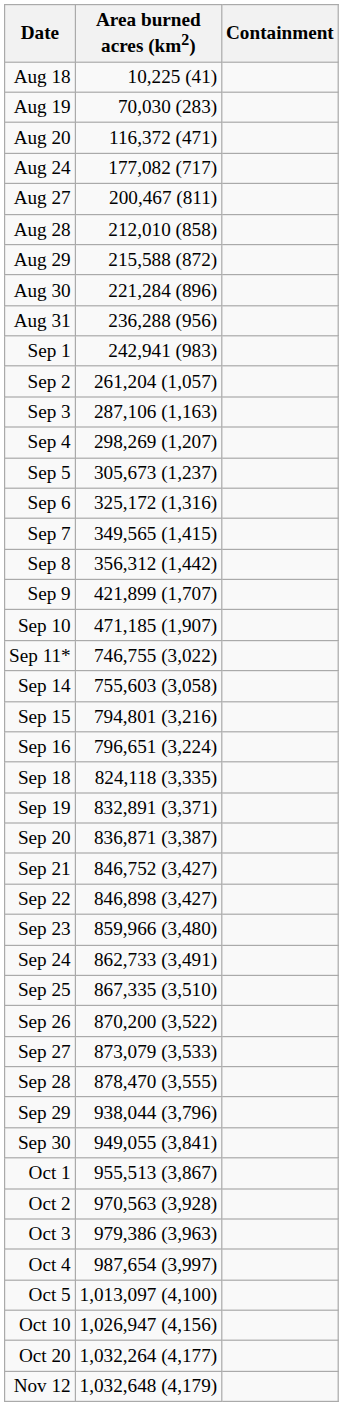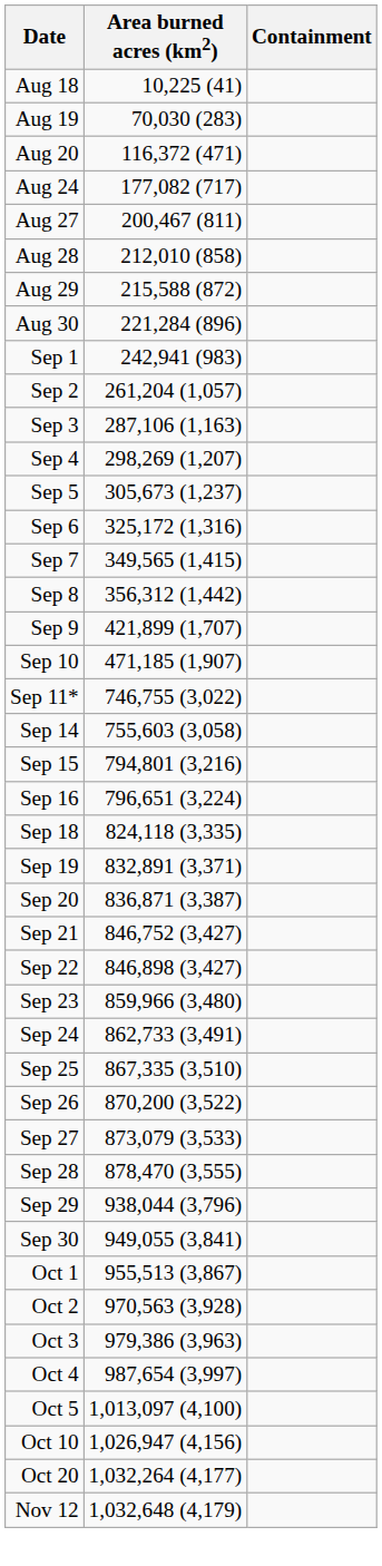 <table class="wikitable" style="text-align: right;">
 <tr>
 <th>Date</th>
 <th>Area burned<br>acres (km<sup>2</sup>)</th>
 <th>Containment</th>
 </tr>
 <tr>
 <td>Aug 18</td>
 <td>10,225 (41)</td>
 <td style="text-align: left;"></td>
 </tr>
 <tr>
 <td>Aug 19</td>
 <td>70,030 (283)</td>
 <td style="text-align: left;"></td>
 </tr>
 <tr>
 <td>Aug 20</td>
 <td>116,372 (471)</td>
 <td style="text-align: left;"></td>
 </tr>
 <tr>
 <td>Aug 24</td>
 <td>177,082 (717)</td>
 <td style="text-align: left;"></td>
 </tr>
 <tr>
 <td>Aug 27</td>
 <td>200,467 (811)</td>
 <td style="text-align: left;"></td>
 </tr>
 <tr>
 <td>Aug 28</td>
 <td>212,010 (858)</td>
 <td style="text-align: left;"></td>
 </tr>
 <tr>
 <td>Aug 29</td>
 <td>215,588 (872)</td>
 <td style="text-align: left;"></td>
 </tr>
 <tr>
 <td>Aug 30</td>
 <td>221,284 (896)</td>
-<td style="text-align: left;"></td>
-</tr>
-<tr>
-<td>Aug 31</td>
-<td>236,288 (956)</td>
 <td style="text-align: left;"></td>
 </tr>
 <tr>
 <td>Sep 1</td>
 <td>242,941 (983)</td>
 <td style="text-align: left;"></td>
 </tr>
 <tr>
 <td>Sep 2</td>
 <td>261,204 (1,057)</td>
 <td style="text-align: left;"></td>
 </tr>
 <tr>
 <td>Sep 3</td>
 <td>287,106 (1,163)</td>
 <td style="text-align: left;"></td>
 </tr>
 <tr>
 <td>Sep 4</td>
 <td>298,269 (1,207)</td>
 <td style="text-align: left;"></td>
 </tr>
 <tr>
 <td>Sep 5</td>
 <td>305,673 (1,237)</td>
 <td style="text-align: left;"></td>
 </tr>
 <tr>
 <td>Sep 6</td>
 <td>325,172 (1,316)</td>
 <td style="text-align: left;"></td>
 </tr>
 <tr>
 <td>Sep 7</td>
 <td>349,565 (1,415)</td>
 <td style="text-align: left;"></td>
 </tr>
 <tr>
 <td>Sep 8</td>
 <td>356,312 (1,442)</td>
 <td style="text-align: left;"></td>
 </tr>
 <tr>
 <td>Sep 9</td>
 <td>421,899 (1,707)</td>
 <td style="text-align: left;"></td>
 </tr>
 <tr>
 <td>Sep 10</td>
 <td>471,185 (1,907)</td>
 <td style="text-align: left;"></td>
 </tr>
 <tr>
 <td>Sep 11*</td>
 <td>746,755 (3,022)</td>
 <td style="text-align: left;"></td>
 </tr>
 <tr>
 <td>Sep 14</td>
 <td>755,603 (3,058)</td>
 <td style="text-align: left;"></td>
 </tr>
 <tr>
 <td>Sep 15</td>
 <td>794,801 (3,216)</td>
 <td style="text-align: left;"></td>
 </tr>
 <tr>
 <td>Sep 16</td>
 <td>796,651 (3,224)</td>
 <td style="text-align: left;"></td>
 </tr>
 <tr>
 <td>Sep 18</td>
 <td>824,118 (3,335)</td>
 <td style="text-align: left;"></td>
 </tr>
 <tr>
 <td>Sep 19</td>
 <td>832,891 (3,371)</td>
 <td style="text-align: left;"></td>
 </tr>
 <tr>
 <td>Sep 20</td>
 <td>836,871 (3,387)</td>
 <td style="text-align: left;"></td>
 </tr>
 <tr>
 <td>Sep 21</td>
 <td>846,752 (3,427)</td>
 <td style="text-align: left;"></td>
 </tr>
 <tr>
 <td>Sep 22</td>
 <td>846,898 (3,427)</td>
 <td style="text-align: left;"></td>
 </tr>
 <tr>
 <td>Sep 23</td>
 <td>859,966 (3,480)</td>
 <td style="text-align: left;"></td>
 </tr>
 <tr>
 <td>Sep 24</td>
 <td>862,733 (3,491)</td>
 <td style="text-align: left;"></td>
 </tr>
 <tr>
 <td>Sep 25</td>
 <td>867,335 (3,510)</td>
 <td style="text-align: left;"></td>
 </tr>
 <tr>
 <td>Sep 26</td>
 <td>870,200 (3,522)</td>
 <td style="text-align: left;"></td>
 </tr>
 <tr>
 <td>Sep 27</td>
 <td>873,079 (3,533)</td>
 <td style="text-align: left;"></td>
 </tr>
 <tr>
 <td>Sep 28</td>
 <td>878,470 (3,555)</td>
 <td style="text-align: left;"></td>
 </tr>
 <tr>
 <td>Sep 29</td>
 <td>938,044 (3,796)</td>
 <td style="text-align: left;"></td>
 </tr>
 <tr>
 <td>Sep 30</td>
 <td>949,055 (3,841)</td>
 <td style="text-align: left;"></td>
 </tr>
 <tr>
 <td>Oct 1</td>
 <td>955,513 (3,867)</td>
 <td style="text-align: left;"></td>
 </tr>
 <tr>
 <td>Oct 2</td>
 <td>970,563 (3,928)</td>
 <td style="text-align: left;"></td>
 </tr>
 <tr>
 <td>Oct 3</td>
 <td>979,386 (3,963)</td>
 <td style="text-align: left;"></td>
 </tr>
 <tr>
 <td>Oct 4</td>
 <td>987,654 (3,997)</td>
 <td style="text-align: left;"></td>
 </tr>
 <tr>
 <td>Oct 5</td>
 <td>1,013,097 (4,100)</td>
 <td style="text-align: left;"></td>
 </tr>
 <tr>
 <td>Oct 10</td>
 <td>1,026,947 (4,156)</td>
 <td style="text-align: left;"></td>
 </tr>
 <tr>
 <td>Oct 20</td>
 <td>1,032,264 (4,177)</td>
 <td style="text-align: left;"></td>
 </tr>
 <tr>
 <td>Nov 12</td>
 <td>1,032,648 (4,179)</td>
 <td style="text-align: left;"></td>
 </tr>
 </table>
